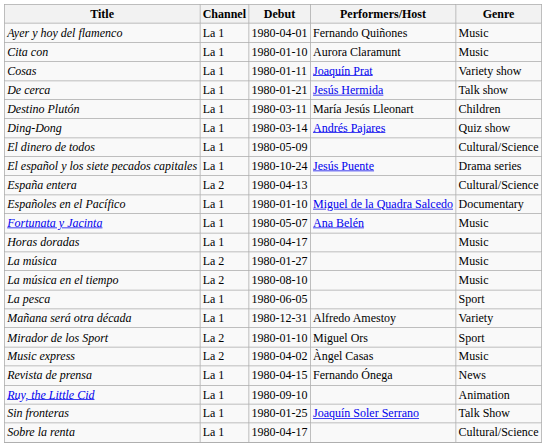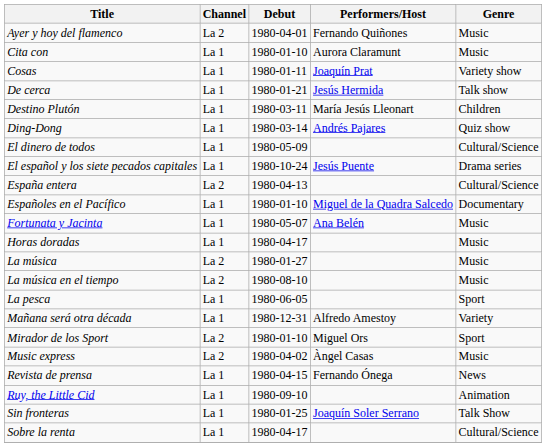 <table class="wikitable sortable">
 <tr>
 <th>Title</th>
 <th>Channel</th>
 <th>Debut</th>
 <th>Performers/Host</th>
 <th>Genre</th>
 </tr>
 <tr>
 <td><em>Ayer y hoy del flamenco</em></td>
-<td>La 1</td>
+<td>La 2</td>
 <td>1980-04-01</td>
 <td>Fernando Quiñones</td>
 <td>Music</td>
 </tr>
 <tr>
 <td><em>Cita con</em></td>
 <td>La 1</td>
 <td>1980-01-10</td>
 <td>Aurora Claramunt</td>
 <td>Music</td>
 </tr>
 <tr>
 <td><em>Cosas</em></td>
 <td>La 1</td>
 <td>1980-01-11</td>
 <td><a href='#'>Joaquín Prat</a></td>
 <td>Variety show</td>
 </tr>
 <tr>
 <td><em>De cerca</em></td>
 <td>La 1</td>
 <td>1980-01-21</td>
 <td><a href='#'>Jesús Hermida</a></td>
 <td>Talk show</td>
 </tr>
 <tr>
 <td><em>Destino Plutón</em></td>
 <td>La 1</td>
 <td>1980-03-11</td>
 <td>María Jesús Lleonart</td>
 <td>Children</td>
 </tr>
 <tr>
 <td><em>Ding-Dong</em></td>
 <td>La 1</td>
 <td>1980-03-14</td>
 <td><a href='#'>Andrés Pajares</a></td>
 <td>Quiz show</td>
 </tr>
 <tr>
 <td><em>El dinero de todos</em></td>
 <td>La 1</td>
 <td>1980-05-09</td>
 <td></td>
 <td>Cultural/Science</td>
 </tr>
 <tr>
 <td><em>El español y los siete pecados capitales</em></td>
 <td>La 1</td>
 <td>1980-10-24</td>
 <td><a href='#'>Jesús Puente</a></td>
 <td>Drama series</td>
 </tr>
 <tr>
 <td><em>España entera</em></td>
 <td>La 2</td>
 <td>1980-04-13</td>
 <td></td>
 <td>Cultural/Science</td>
 </tr>
 <tr>
 <td><em>Españoles en el Pacífico </em></td>
 <td>La 1</td>
 <td>1980-01-10</td>
 <td><a href='#'>Miguel de la Quadra Salcedo</a></td>
 <td>Documentary</td>
 </tr>
 <tr>
 <td><em><a href='#'>Fortunata y Jacinta</a></em></td>
 <td>La 1</td>
 <td>1980-05-07</td>
 <td><a href='#'>Ana Belén</a></td>
 <td>Music</td>
 </tr>
 <tr>
 <td><em>Horas doradas </em></td>
 <td>La 1</td>
 <td>1980-04-17</td>
 <td></td>
 <td>Music</td>
 </tr>
 <tr>
 <td><em>La música</em></td>
 <td>La 2</td>
 <td>1980-01-27</td>
 <td></td>
 <td>Music</td>
 </tr>
 <tr>
 <td><em>La música en el tiempo</em></td>
 <td>La 2</td>
 <td>1980-08-10</td>
 <td></td>
 <td>Music</td>
 </tr>
 <tr>
 <td><em>La pesca</em></td>
 <td>La 1</td>
 <td>1980-06-05</td>
 <td></td>
 <td>Sport</td>
 </tr>
 <tr>
 <td><em>Mañana será otra década</em></td>
 <td>La 1</td>
 <td>1980-12-31</td>
 <td>Alfredo Amestoy</td>
 <td>Variety</td>
 </tr>
 <tr>
 <td><em>Mirador de los Sport</em></td>
 <td>La 2</td>
 <td>1980-01-10</td>
 <td>Miguel Ors</td>
 <td>Sport</td>
 </tr>
 <tr>
 <td><em>Music express</em></td>
 <td>La 2</td>
 <td>1980-04-02</td>
 <td>Àngel Casas</td>
 <td>Music</td>
 </tr>
 <tr>
 <td><em>Revista de prensa</em></td>
 <td>La 1</td>
 <td>1980-04-15</td>
 <td>Fernando Ónega</td>
 <td>News</td>
 </tr>
 <tr>
 <td><em><a href='#'>Ruy, the Little Cid</a></em></td>
 <td>La 1</td>
 <td>1980-09-10</td>
 <td></td>
 <td>Animation</td>
 </tr>
 <tr>
 <td><em>Sin fronteras</em></td>
 <td>La 1</td>
 <td>1980-01-25</td>
 <td><a href='#'>Joaquín Soler Serrano</a></td>
 <td>Talk Show</td>
 </tr>
 <tr>
 <td><em>Sobre la renta</em></td>
 <td>La 1</td>
 <td>1980-04-17</td>
 <td></td>
 <td>Cultural/Science</td>
 </tr>
 <tr>
 </tr>
 </table>
